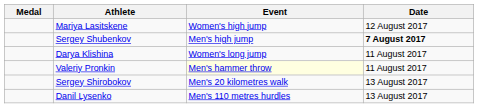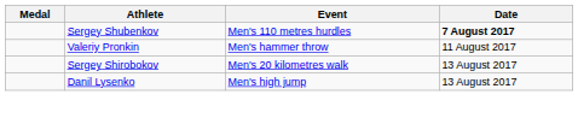 <table class="wikitable" style="font-size:90%" width=60%>
 <tr>
 <th>Medal</th>
 <th>Athlete</th>
 <th>Event</th>
 <th>Date</th>
 </tr>
 <tr>
 <td></td>
-<td><a href='#'>Mariya Lasitskene</a></td>
-<td><a href='#'>Women's high jump</a></td>
-<td>12 August 2017</td>
-</tr>
-<tr>
-<td></td>
 <td><a href='#'>Sergey Shubenkov</a></td>
-<td><a href='#'>Men's high jump</a></td>
+<td><a href='#'>Men's 110 metres hurdles</a></td>
 <td><strong>7 August 2017</strong></td>
 </tr>
 <tr>
 <td></td>
-<td><a href='#'>Darya Klishina</a></td>
-<td><a href='#'>Women's long jump</a></td>
-<td>11 August 2017</td>
-</tr>
-<tr>
-<td></td>
 <td><a href='#'>Valeriy Pronkin</a></td>
-<td style="background: lightyellow;"><a href='#'>Men's hammer throw</a></td>
+<td><a href='#'>Men's hammer throw</a></td>
 <td>11 August 2017</td>
 </tr>
 <tr>
 <td></td>
 <td><a href='#'>Sergey Shirobokov</a></td>
 <td><a href='#'>Men's 20 kilometres walk</a></td>
 <td>13 August 2017</td>
 </tr>
 <tr>
 <td></td>
 <td><a href='#'>Danil Lysenko</a></td>
-<td><a href='#'>Men's 110 metres hurdles</a></td>
+<td><a href='#'>Men's high jump</a></td>
 <td>13 August 2017</td>
 </tr>
 </table>
